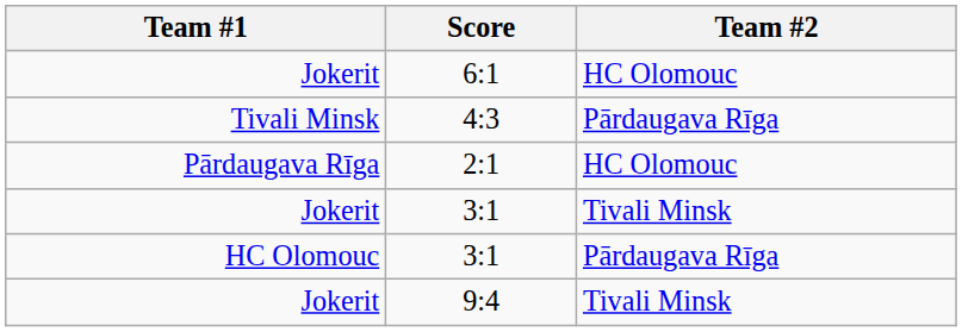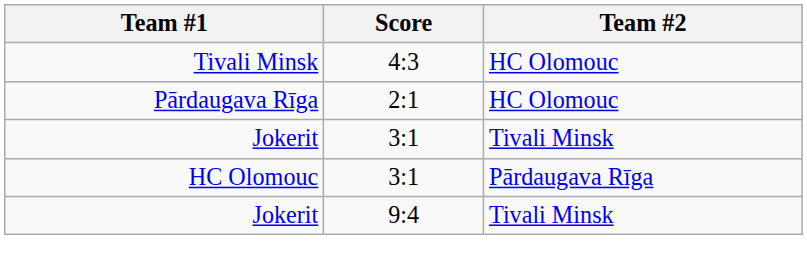 <table class="wikitable" style="text-align: center;">
 <tr>
 <th width=22%>Team #1</th>
 <th width=11%>Score</th>
 <th width=22%>Team #2</th>
 </tr>
 <tr>
-<td style="text-align: right;"><a href='#'>Jokerit</a> </td>
-<td>6:1</td>
-<td style="text-align: left;"> <a href='#'>HC Olomouc</a></td>
-</tr>
-<tr>
 <td style="text-align: right;"><a href='#'>Tivali Minsk</a> </td>
 <td>4:3</td>
-<td style="text-align: left;"> <a href='#'>Pārdaugava Rīga</a></td>
+<td style="text-align: left;"> <a href='#'>HC Olomouc</a></td>
 </tr>
 <tr>
 <td style="text-align: right;"><a href='#'>Pārdaugava Rīga</a> </td>
 <td>2:1</td>
 <td style="text-align: left;"> <a href='#'>HC Olomouc</a></td>
 </tr>
 <tr>
 <td style="text-align: right;"><a href='#'>Jokerit</a> </td>
 <td>3:1</td>
 <td style="text-align: left;"> <a href='#'>Tivali Minsk</a></td>
 </tr>
 <tr>
 <td style="text-align: right;"><a href='#'>HC Olomouc</a> </td>
 <td>3:1</td>
 <td style="text-align: left;"> <a href='#'>Pārdaugava Rīga</a></td>
 </tr>
 <tr>
 <td style="text-align: right;"><a href='#'>Jokerit</a> </td>
 <td>9:4</td>
 <td style="text-align: left;"> <a href='#'>Tivali Minsk</a></td>
 </tr>
 </table>
